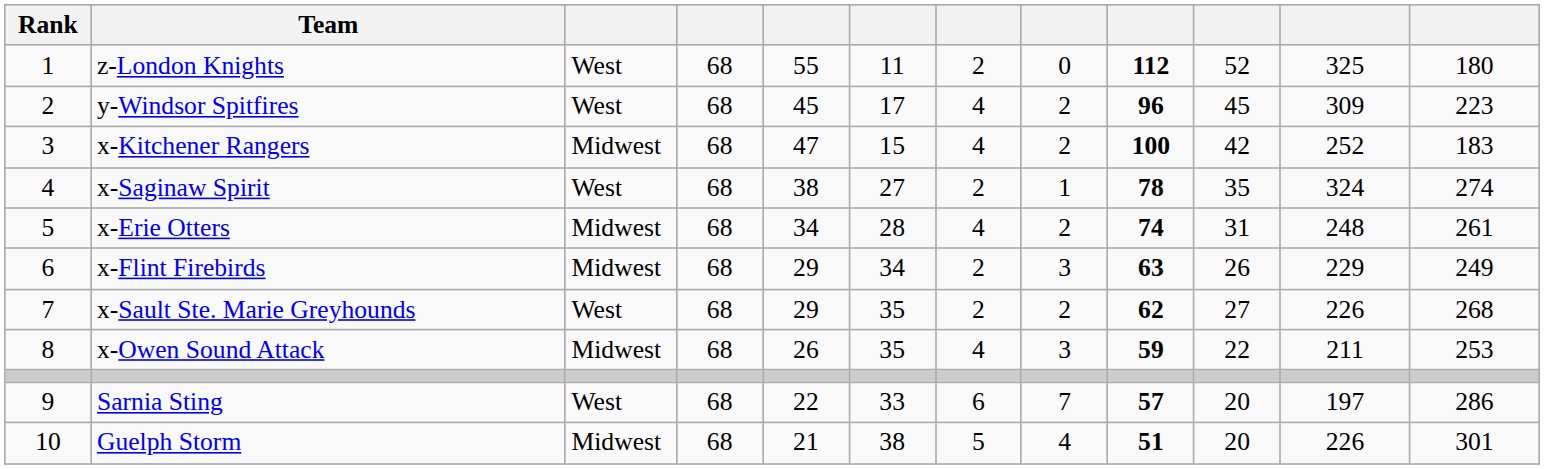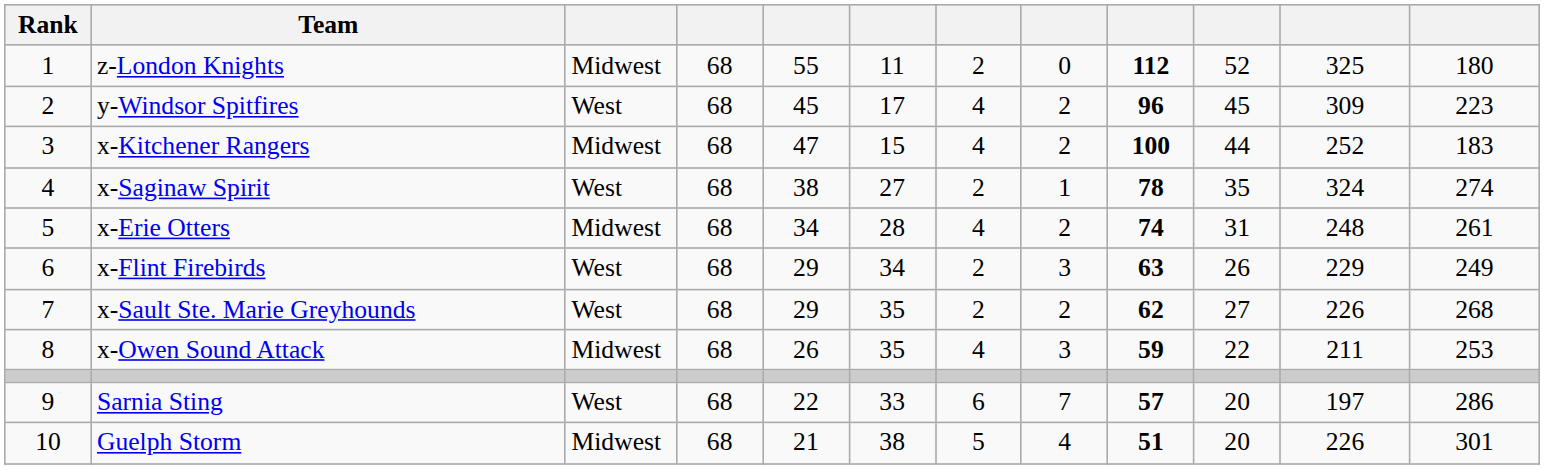 <table class="wikitable sortable" style="text-align:center; width:60em">
 <tr>
 <th width="5%">Rank</th>
 <th width="27.5%">Team</th>
 <th width="5%"></th>
 <th width="5%"></th>
 <th width="5%"></th>
 <th width="5%"></th>
 <th width="5%"></th>
 <th width="5%"></th>
 <th width="5%"></th>
 <th width="5%"></th>
 <th width="7.5%"></th>
 <th width="7.5%"></th>
 </tr>
 <tr>
 <td>1</td>
 <td align=left>z-<a href='#'>London Knights</a></td>
-<td align=left>West</td>
+<td align=left>Midwest</td>
 <td>68</td>
 <td>55</td>
 <td>11</td>
 <td>2</td>
 <td>0</td>
 <td><strong>112</strong></td>
 <td>52</td>
 <td>325</td>
 <td>180</td>
 </tr>
 <tr>
 <td>2</td>
 <td align=left>y-<a href='#'>Windsor Spitfires</a></td>
 <td align=left>West</td>
 <td>68</td>
 <td>45</td>
 <td>17</td>
 <td>4</td>
 <td>2</td>
 <td><strong>96</strong></td>
 <td>45</td>
 <td>309</td>
 <td>223</td>
 </tr>
 <tr>
 <td>3</td>
 <td align=left>x-<a href='#'>Kitchener Rangers</a></td>
 <td align=left>Midwest</td>
 <td>68</td>
 <td>47</td>
 <td>15</td>
 <td>4</td>
 <td>2</td>
 <td><strong>100</strong></td>
-<td>42</td>
+<td>44</td>
 <td>252</td>
 <td>183</td>
 </tr>
 <tr>
 <td>4</td>
 <td align=left>x-<a href='#'>Saginaw Spirit</a></td>
 <td align=left>West</td>
 <td>68</td>
 <td>38</td>
 <td>27</td>
 <td>2</td>
 <td>1</td>
 <td><strong>78</strong></td>
 <td>35</td>
 <td>324</td>
 <td>274</td>
 </tr>
 <tr>
 <td>5</td>
 <td align=left>x-<a href='#'>Erie Otters</a></td>
 <td align=left>Midwest</td>
 <td>68</td>
 <td>34</td>
 <td>28</td>
 <td>4</td>
 <td>2</td>
 <td><strong>74</strong></td>
 <td>31</td>
 <td>248</td>
 <td>261</td>
 </tr>
 <tr>
 <td>6</td>
 <td align=left>x-<a href='#'>Flint Firebirds</a></td>
-<td align=left>Midwest</td>
+<td align=left>West</td>
 <td>68</td>
 <td>29</td>
 <td>34</td>
 <td>2</td>
 <td>3</td>
 <td><strong>63</strong></td>
 <td>26</td>
 <td>229</td>
 <td>249</td>
 </tr>
 <tr>
 <td>7</td>
 <td align=left>x-<a href='#'>Sault Ste. Marie Greyhounds</a></td>
 <td align=left>West</td>
 <td>68</td>
 <td>29</td>
 <td>35</td>
 <td>2</td>
 <td>2</td>
 <td><strong>62</strong></td>
 <td>27</td>
 <td>226</td>
 <td>268</td>
 </tr>
 <tr>
 <td>8</td>
 <td align=left>x-<a href='#'>Owen Sound Attack</a></td>
 <td align=left>Midwest</td>
 <td>68</td>
 <td>26</td>
 <td>35</td>
 <td>4</td>
 <td>3</td>
 <td><strong>59</strong></td>
 <td>22</td>
 <td>211</td>
 <td>253</td>
 </tr>
 <tr style="background-color:#cccccc;">
 <td></td>
 <td></td>
 <td></td>
 <td></td>
 <td></td>
 <td></td>
 <td></td>
 <td></td>
 <td></td>
 <td></td>
 <td></td>
 <td></td>
 </tr>
 <tr>
 <td>9</td>
 <td align=left><a href='#'>Sarnia Sting</a></td>
 <td align=left>West</td>
 <td>68</td>
 <td>22</td>
 <td>33</td>
 <td>6</td>
 <td>7</td>
 <td><strong>57</strong></td>
 <td>20</td>
 <td>197</td>
 <td>286</td>
 </tr>
 <tr>
 <td>10</td>
 <td align=left><a href='#'>Guelph Storm</a></td>
 <td align=left>Midwest</td>
 <td>68</td>
 <td>21</td>
 <td>38</td>
 <td>5</td>
 <td>4</td>
 <td><strong>51</strong></td>
 <td>20</td>
 <td>226</td>
 <td>301</td>
 </tr>
 </table>
